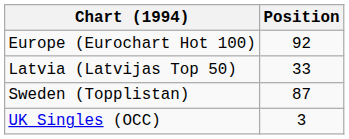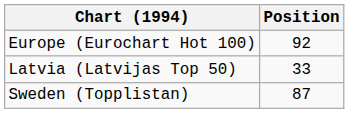 <table class="wikitable sortable">
 <tr>
 <th>Chart (1994)</th>
 <th>Position</th>
 </tr>
 <tr>
 <td>Europe (Eurochart Hot 100)</td>
 <td style="text-align:center;">92</td>
 </tr>
 <tr>
 <td>Latvia (Latvijas Top 50)</td>
 <td style="text-align:center;">33</td>
 </tr>
 <tr>
 <td>Sweden (Topplistan)</td>
 <td style="text-align:center;">87</td>
 </tr>
-<tr>
-<td><a href='#'>UK Singles</a> (OCC)</td>
-<td style="text-align:center;">3</td>
-</tr>
 </table>
